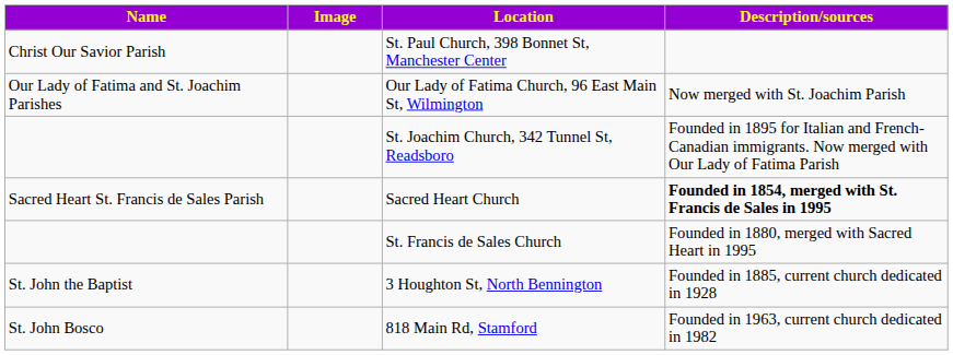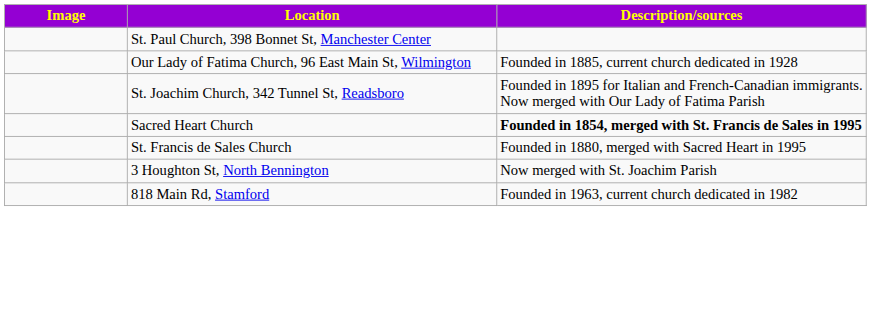 <table class="wikitable sortable" style="width:75%">
 <tr>
-<th style="background:darkviolet; color:yellow;" width="30%"><strong>Name</strong></th>
 <th style="background:darkviolet; color:yellow;" width="10%"><strong>Image</strong></th>
 <th style="background:darkviolet; color:yellow;" width="30%"><strong>Location</strong></th>
 <th style="background:darkviolet; color:yellow;" width="30%"><strong>Description/sources</strong></th>
 </tr>
 <tr>
-<td>Christ Our Savior Parish</td>
 <td></td>
 <td>St. Paul Church, 398 Bonnet St, <a href='#'>Manchester Center</a></td>
 <td></td>
 </tr>
 <tr>
-<td>Our Lady of Fatima and St. Joachim Parishes</td>
 <td></td>
 <td>Our Lady of Fatima Church, 96 East Main St, <a href='#'>Wilmington</a></td>
-<td>Now merged with St. Joachim Parish</td>
+<td>Founded in 1885, current church dedicated in 1928</td>
 </tr>
 <tr>
-<td></td>
 <td></td>
 <td>St. Joachim Church, 342 Tunnel St, <a href='#'>Readsboro</a></td>
 <td>Founded in 1895 for Italian and French-Canadian immigrants. Now merged with Our Lady of Fatima Parish</td>
 </tr>
 <tr>
-<td>Sacred Heart St. Francis de Sales Parish</td>
 <td></td>
 <td>Sacred Heart Church</td>
 <td><strong>Founded in 1854, merged with St. Francis de Sales in 1995</strong></td>
 </tr>
 <tr>
 <td></td>
-<td></td>
 <td>St. Francis de Sales Church</td>
 <td>Founded in 1880, merged with Sacred Heart in 1995</td>
 </tr>
 <tr>
-<td>St. John the Baptist</td>
 <td></td>
 <td>3 Houghton St, <a href='#'>North Bennington</a></td>
-<td>Founded in 1885, current church dedicated in 1928</td>
+<td>Now merged with St. Joachim Parish</td>
 </tr>
 <tr>
-<td>St. John Bosco</td>
 <td></td>
 <td>818 Main Rd, <a href='#'>Stamford</a></td>
 <td>Founded in 1963, current church dedicated in 1982</td>
 </tr>
 </table>
